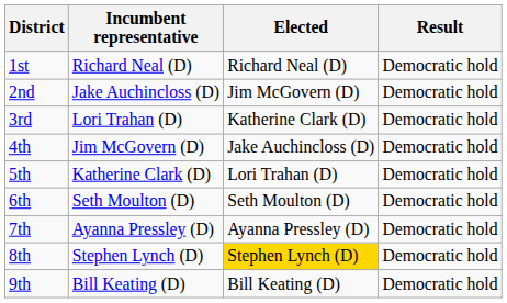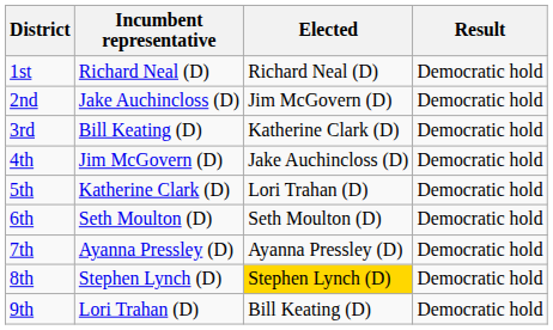 <table class="wikitable" style="text-align:left">
 <tr>
 <th>District</th>
 <th>Incumbent<br>representative</th>
 <th>Elected</th>
 <th>Result</th>
 </tr>
 <tr>
 <td><a href='#'>1st</a></td>
 <td align=left><a href='#'>Richard Neal</a> (D)</td>
 <td align=left>Richard Neal (D)</td>
 <td>Democratic hold</td>
 </tr>
 <tr>
 <td><a href='#'>2nd</a></td>
 <td align=left><a href='#'>Jake Auchincloss</a> (D)</td>
 <td align=left>Jim McGovern (D)</td>
 <td>Democratic hold</td>
 </tr>
 <tr>
 <td><a href='#'>3rd</a></td>
-<td align=left><a href='#'>Lori Trahan</a> (D)</td>
+<td align=left><a href='#'>Bill Keating</a> (D)</td>
 <td>Katherine Clark (D)</td>
 <td>Democratic hold</td>
 </tr>
 <tr>
 <td><a href='#'>4th</a></td>
 <td align=left><a href='#'>Jim McGovern</a> (D)</td>
 <td align=left>Jake Auchincloss (D)</td>
 <td>Democratic hold</td>
 </tr>
 <tr>
 <td><a href='#'>5th</a></td>
 <td align=left><a href='#'>Katherine Clark</a> (D)</td>
 <td align=left>Lori Trahan (D)</td>
 <td>Democratic hold</td>
 </tr>
 <tr>
 <td><a href='#'>6th</a></td>
 <td align=left><a href='#'>Seth Moulton</a> (D)</td>
 <td align=left>Seth Moulton (D)</td>
 <td>Democratic hold</td>
 </tr>
 <tr>
 <td><a href='#'>7th</a></td>
 <td align=left><a href='#'>Ayanna Pressley</a> (D)</td>
 <td align=left>Ayanna Pressley (D)</td>
 <td>Democratic hold</td>
 </tr>
 <tr>
 <td><a href='#'>8th</a></td>
 <td align=left><a href='#'>Stephen Lynch</a> (D)</td>
 <td align=left style="background: gold;">Stephen Lynch (D)</td>
 <td>Democratic hold</td>
 </tr>
 <tr>
 <td><a href='#'>9th</a></td>
-<td align=left><a href='#'>Bill Keating</a> (D)</td>
+<td align=left><a href='#'>Lori Trahan</a> (D)</td>
 <td align=left>Bill Keating (D)</td>
 <td>Democratic hold</td>
 </tr>
 </table>
